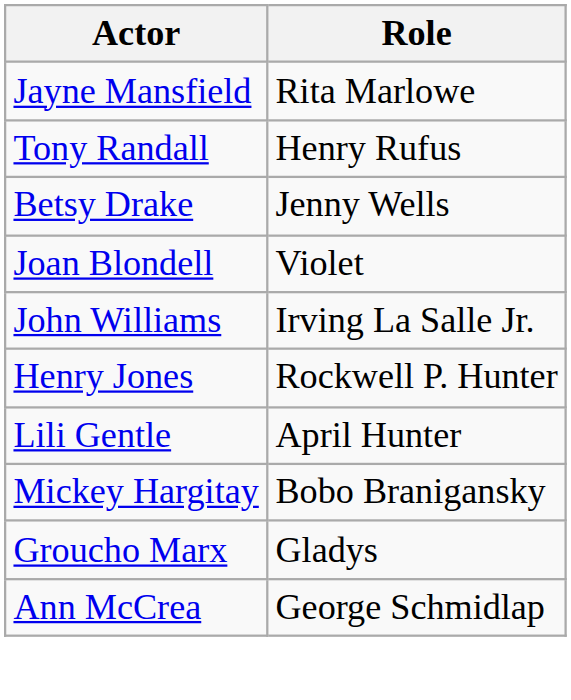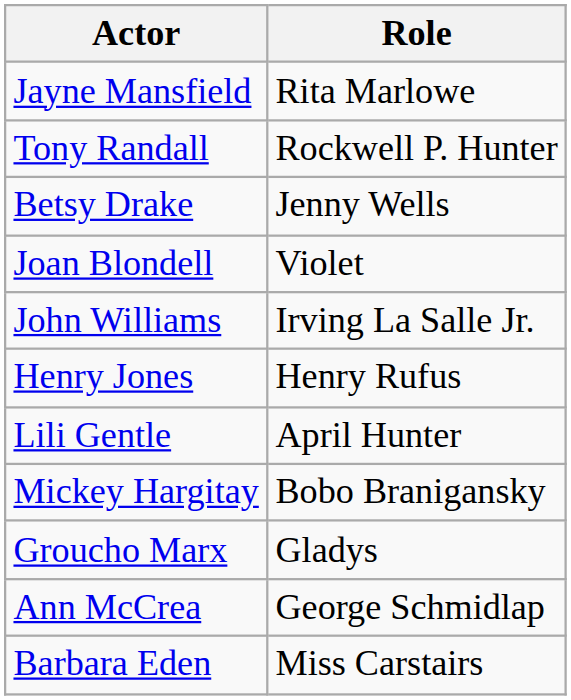 <table class="wikitable">
 <tr>
 <th>Actor</th>
 <th>Role</th>
 </tr>
 <tr>
 <td><a href='#'>Jayne Mansfield</a></td>
 <td>Rita Marlowe</td>
 </tr>
 <tr>
 <td><a href='#'>Tony Randall</a></td>
-<td>Henry Rufus</td>
+<td>Rockwell P. Hunter</td>
 </tr>
 <tr>
 <td><a href='#'>Betsy Drake</a></td>
 <td>Jenny Wells</td>
 </tr>
 <tr>
 <td><a href='#'>Joan Blondell</a></td>
 <td>Violet</td>
 </tr>
 <tr>
 <td><a href='#'>John Williams</a></td>
 <td>Irving La Salle Jr.</td>
 </tr>
 <tr>
 <td><a href='#'>Henry Jones</a></td>
-<td>Rockwell P. Hunter</td>
+<td>Henry Rufus</td>
 </tr>
 <tr>
 <td><a href='#'>Lili Gentle</a></td>
 <td>April Hunter</td>
 </tr>
 <tr>
 <td><a href='#'>Mickey Hargitay</a></td>
 <td>Bobo Branigansky</td>
 </tr>
 <tr>
 <td><a href='#'>Groucho Marx</a></td>
 <td>Gladys</td>
 </tr>
 <tr>
 <td><a href='#'>Ann McCrea</a></td>
 <td>George Schmidlap</td>
 </tr>
+<tr>
+<td><a href='#'>Barbara Eden</a></td>
+<td>Miss Carstairs</td>
+</tr>
 </table>
